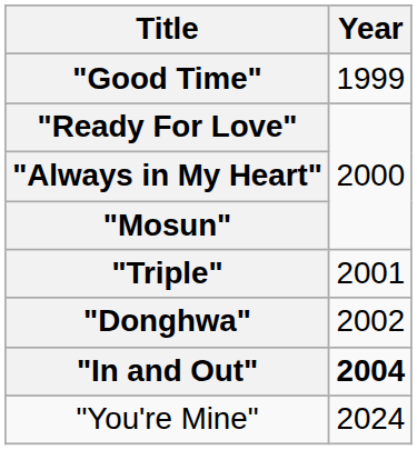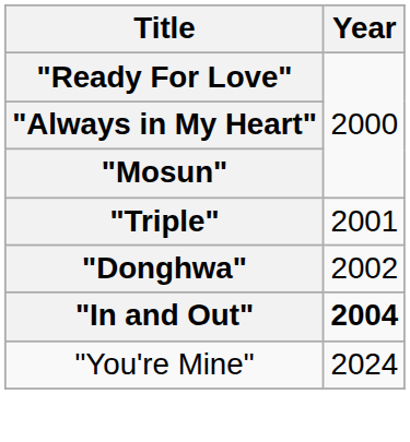 <table class="wikitable plainrowheaders" style="text-align:center">
 <tr>
 <th scope="col">Title</th>
 <th scope="col">Year</th>
-</tr>
-<tr>
-<th scope="row">"Good Time"</th>
-<td>1999</td>
 </tr>
 <tr>
 <th scope="row">"Ready For Love"</th>
 <td rowspan="3">2000</td>
 </tr>
 <tr>
 <th scope="row">"Always in My Heart"</th>
 </tr>
 <tr>
 <th scope="row">"Mosun" </th>
 </tr>
 <tr>
 <th scope="row">"Triple"</th>
 <td>2001</td>
 </tr>
 <tr>
 <th scope="row">"Donghwa" </th>
 <td>2002</td>
 </tr>
 <tr>
 <th scope="row">"In and Out"</th>
 <td><strong>2004</strong></td>
 </tr>
 <tr>
 <td>"You're Mine"</td>
 <td>2024</td>
 </tr>
 </table>
